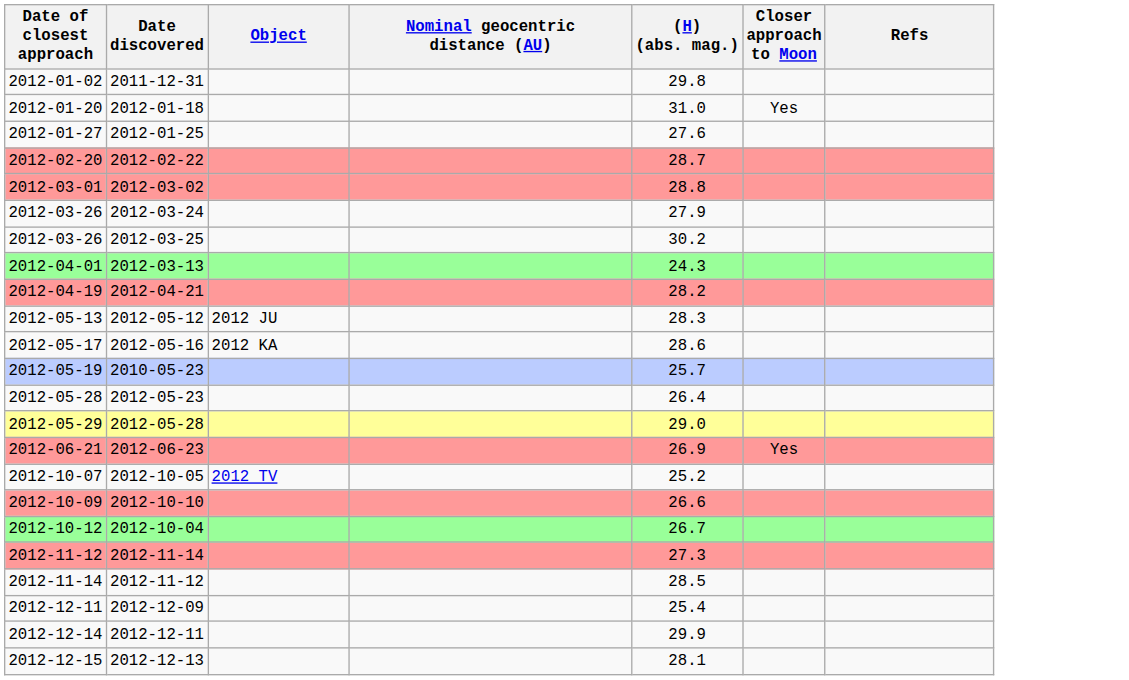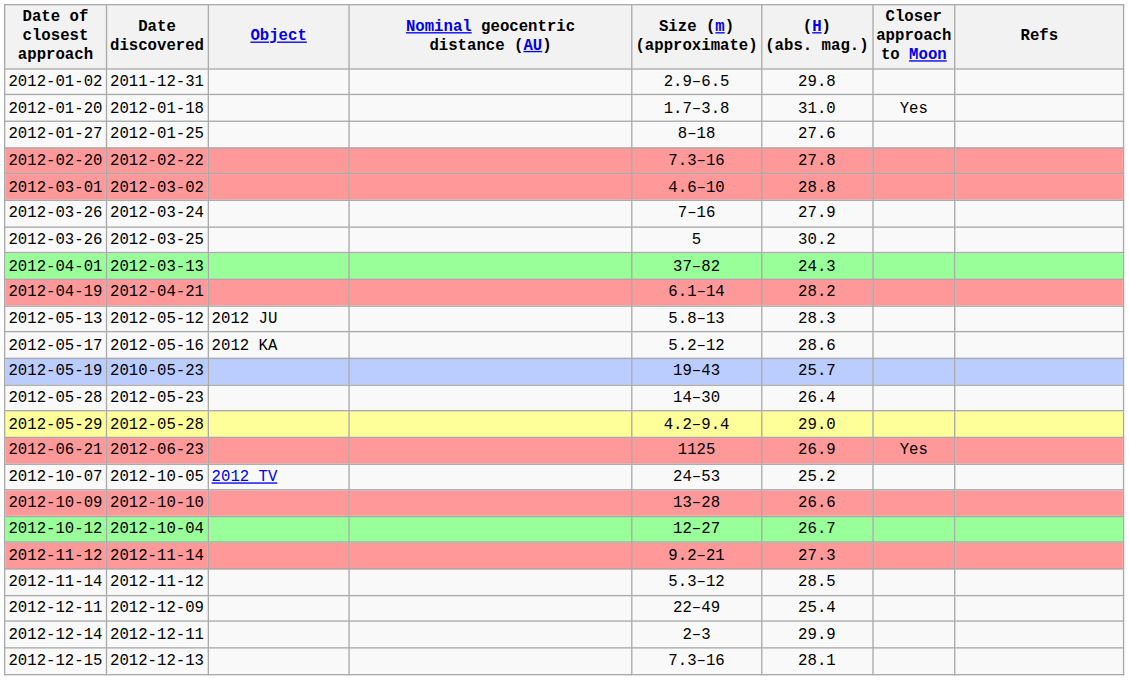 <table class="wikitable sortable" style="font-size: 0.9em;">
 <tr>
 <th>Date of<br>closest<br>approach</th>
 <th>Date<br>discovered</th>
 <th width=100><a href='#'>Object</a></th>
 <th width=205 data-sort-type="number"><a href='#'>Nominal</a> geocentric<br>distance (<a href='#'>AU</a>)</th>
+<th data-sort-type="number">Size (<a href='#'>m</a>)<br>(approximate)</th>
 <th data-sort-type="number">(<a href='#'>H</a>)<br>(abs. mag.)</th>
 <th>Closer<br>approach<br>to <a href='#'>Moon</a></th>
 <th width=120>Refs</th>
 </tr>
 <tr>
 <td>2012-01-02</td>
 <td>2011-12-31</td>
 <td></td>
 <td></td>
+<td align="center">2.9–6.5</td>
 <td align="center">29.8</td>
 <td></td>
 <td></td>
 </tr>
 <tr>
 <td>2012-01-20</td>
 <td>2012-01-18</td>
 <td></td>
 <td></td>
+<td align="center">1.7–3.8</td>
 <td align="center">31.0</td>
 <td align="center">Yes</td>
 <td></td>
 </tr>
 <tr>
 <td>2012-01-27</td>
 <td>2012-01-25</td>
 <td></td>
 <td></td>
+<td align="center">8–18</td>
 <td align="center">27.6</td>
 <td></td>
 <td></td>
 </tr>
 <tr bgcolor="#ff9999">
 <td>2012-02-20</td>
 <td>2012-02-22</td>
 <td></td>
 <td></td>
-<td align="center">28.7</td>
+<td align="center">7.3–16</td>
+<td align="center">27.8</td>
 <td></td>
 <td></td>
 </tr>
 <tr bgcolor="#ff9999">
 <td>2012-03-01</td>
 <td>2012-03-02</td>
 <td></td>
 <td></td>
+<td align="center">4.6–10</td>
 <td align="center">28.8</td>
 <td></td>
 <td></td>
 </tr>
 <tr>
 <td>2012-03-26</td>
 <td>2012-03-24</td>
 <td></td>
 <td></td>
+<td align="center">7–16</td>
 <td align="center">27.9</td>
 <td></td>
 <td></td>
 </tr>
 <tr>
 <td>2012-03-26</td>
 <td>2012-03-25</td>
 <td></td>
 <td></td>
+<td align="center">5</td>
 <td align="center">30.2</td>
 <td></td>
 <td></td>
 </tr>
 <tr bgcolor="#99ff99">
 <td>2012-04-01</td>
 <td>2012-03-13</td>
 <td></td>
 <td></td>
+<td align="center">37–82</td>
 <td align="center">24.3</td>
 <td></td>
 <td></td>
 </tr>
 <tr bgcolor="#ff9999">
 <td>2012-04-19</td>
 <td>2012-04-21</td>
 <td></td>
 <td></td>
+<td align="center">6.1–14</td>
 <td align="center">28.2</td>
 <td></td>
 <td></td>
 </tr>
 <tr>
 <td>2012-05-13</td>
 <td>2012-05-12</td>
 <td>2012 JU</td>
 <td></td>
+<td align="center">5.8–13</td>
 <td align="center">28.3</td>
 <td></td>
 <td></td>
 </tr>
 <tr>
 <td>2012-05-17</td>
 <td>2012-05-16</td>
 <td>2012 KA</td>
 <td></td>
+<td align="center">5.2–12</td>
 <td align="center">28.6</td>
 <td></td>
 <td></td>
 </tr>
 <tr bgcolor="#bbccff">
 <td>2012-05-19</td>
 <td>2010-05-23</td>
 <td></td>
 <td></td>
+<td align=center>19–43</td>
 <td align=center>25.7</td>
 <td></td>
 <td></td>
 </tr>
 <tr>
 <td>2012-05-28</td>
 <td>2012-05-23</td>
 <td></td>
 <td></td>
+<td align="center">14–30</td>
 <td align="center">26.4</td>
 <td></td>
 <td></td>
 </tr>
 <tr bgcolor="#ffff99">
 <td>2012-05-29</td>
 <td>2012-05-28</td>
 <td></td>
 <td></td>
+<td align="center">4.2–9.4</td>
 <td align="center">29.0</td>
 <td></td>
 <td></td>
 </tr>
 <tr bgcolor="#ff9999">
 <td>2012-06-21</td>
 <td>2012-06-23</td>
 <td></td>
 <td></td>
+<td align="center">1125</td>
 <td align="center">26.9</td>
 <td align="center">Yes</td>
 <td></td>
 </tr>
 <tr>
 <td>2012-10-07</td>
 <td>2012-10-05</td>
 <td><a href='#'>2012 TV</a></td>
 <td></td>
+<td align="center">24–53</td>
 <td align="center">25.2</td>
 <td></td>
 <td></td>
 </tr>
 <tr bgcolor="#ff9999">
 <td>2012-10-09</td>
 <td>2012-10-10</td>
 <td></td>
 <td></td>
+<td align="center">13–28</td>
 <td align="center">26.6</td>
 <td></td>
 <td></td>
 </tr>
 <tr bgcolor="#99ff99">
 <td>2012-10-12</td>
 <td>2012-10-04</td>
 <td></td>
 <td></td>
+<td align="center">12–27</td>
 <td align="center">26.7</td>
 <td></td>
 <td></td>
 </tr>
 <tr bgcolor="#ff9999">
 <td>2012-11-12</td>
 <td>2012-11-14</td>
 <td></td>
 <td></td>
+<td align="center">9.2–21</td>
 <td align="center">27.3</td>
 <td></td>
 <td></td>
 </tr>
 <tr>
 <td>2012-11-14</td>
 <td>2012-11-12</td>
 <td></td>
 <td></td>
+<td align="center">5.3–12</td>
 <td align="center">28.5</td>
 <td></td>
 <td></td>
 </tr>
 <tr>
 <td>2012-12-11</td>
 <td>2012-12-09</td>
 <td></td>
 <td></td>
+<td align="center">22–49</td>
 <td align="center">25.4</td>
 <td></td>
 <td></td>
 </tr>
 <tr>
 <td>2012-12-14</td>
 <td>2012-12-11</td>
 <td></td>
 <td></td>
+<td align="center">2–3</td>
 <td align="center">29.9</td>
 <td></td>
 <td></td>
 </tr>
 <tr>
 <td>2012-12-15</td>
 <td>2012-12-13</td>
 <td></td>
 <td></td>
+<td align="center">7.3–16</td>
 <td align="center">28.1</td>
 <td></td>
 <td></td>
 </tr>
 </table>
